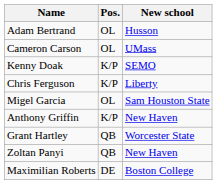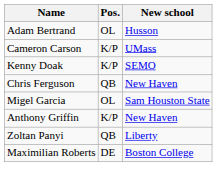 <table class="wikitable sortable">
 <tr>
 <th>Name</th>
 <th>Pos.</th>
 <th>New school</th>
 </tr>
 <tr>
 <td>Adam Bertrand</td>
 <td>OL</td>
 <td><a href='#'>Husson</a></td>
 </tr>
 <tr>
 <td>Cameron Carson</td>
-<td>OL</td>
+<td>K/P</td>
 <td><a href='#'>UMass</a></td>
 </tr>
 <tr>
 <td>Kenny Doak</td>
 <td>K/P</td>
 <td><a href='#'>SEMO</a></td>
 </tr>
 <tr>
 <td>Chris Ferguson</td>
-<td>K/P</td>
-<td><a href='#'>Liberty</a></td>
+<td>QB</td>
+<td><a href='#'>New Haven</a></td>
 </tr>
 <tr>
 <td>Migel Garcia</td>
 <td>OL</td>
 <td><a href='#'>Sam Houston State</a></td>
 </tr>
 <tr>
 <td>Anthony Griffin</td>
 <td>K/P</td>
 <td><a href='#'>New Haven</a></td>
 </tr>
 <tr>
-<td>Grant Hartley</td>
-<td>QB</td>
-<td><a href='#'>Worcester State</a></td>
-</tr>
-<tr>
 <td>Zoltan Panyi</td>
 <td>QB</td>
-<td><a href='#'>New Haven</a></td>
+<td><a href='#'>Liberty</a></td>
 </tr>
 <tr>
 <td>Maximilian Roberts</td>
 <td>DE</td>
 <td><a href='#'>Boston College</a></td>
 </tr>
 </table>
